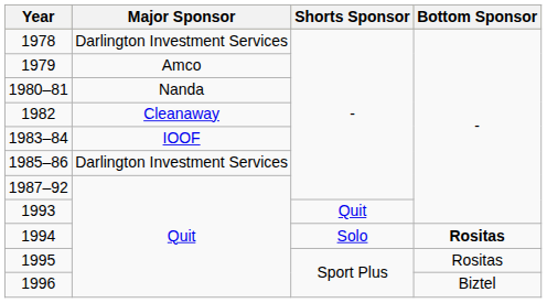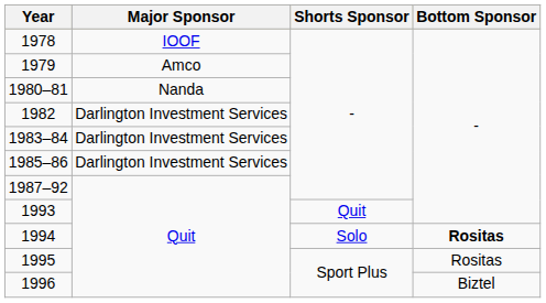 <table class="wikitable sortable" style="text-align:center">
 <tr style="background:#bdb76b;">
 <th>Year</th>
 <th>Major Sponsor</th>
 <th>Shorts Sponsor</th>
 <th>Bottom Sponsor</th>
 </tr>
 <tr>
 <td>1978</td>
-<td>Darlington Investment Services</td>
+<td><a href='#'>IOOF</a></td>
 <td rowspan=7>-</td>
 <td rowspan=8>-</td>
 </tr>
 <tr>
 <td>1979</td>
 <td>Amco</td>
 </tr>
 <tr>
 <td>1980–81</td>
 <td>Nanda</td>
 </tr>
 <tr>
 <td>1982</td>
-<td><a href='#'>Cleanaway</a></td>
+<td>Darlington Investment Services</td>
 </tr>
 <tr>
 <td>1983–84</td>
-<td><a href='#'>IOOF</a></td>
+<td>Darlington Investment Services</td>
 </tr>
 <tr>
 <td>1985–86</td>
 <td>Darlington Investment Services</td>
 </tr>
 <tr>
 <td>1987–92</td>
 <td rowspan=5><a href='#'>Quit</a></td>
 </tr>
 <tr>
 <td>1993</td>
 <td><a href='#'>Quit</a></td>
 </tr>
 <tr>
 <td>1994</td>
 <td><a href='#'>Solo</a></td>
 <td><strong>Rositas</strong></td>
 </tr>
 <tr>
 <td>1995</td>
 <td rowspan=2>Sport Plus</td>
 <td>Rositas</td>
 </tr>
 <tr>
 <td>1996</td>
 <td>Biztel</td>
 </tr>
 </table>
